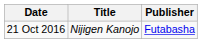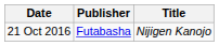 <table class="wikitable">
 <tr>
 <th>Date</th>
+<th>Publisher</th>
 <th>Title</th>
-<th>Publisher</th>
 </tr>
 <tr>
 <td>21 Oct 2016</td>
+<td><a href='#'>Futabasha</a></td>
 <td><em>Nijigen Kanojo</em></td>
-<td><a href='#'>Futabasha</a></td>
 </tr>
 </table>
